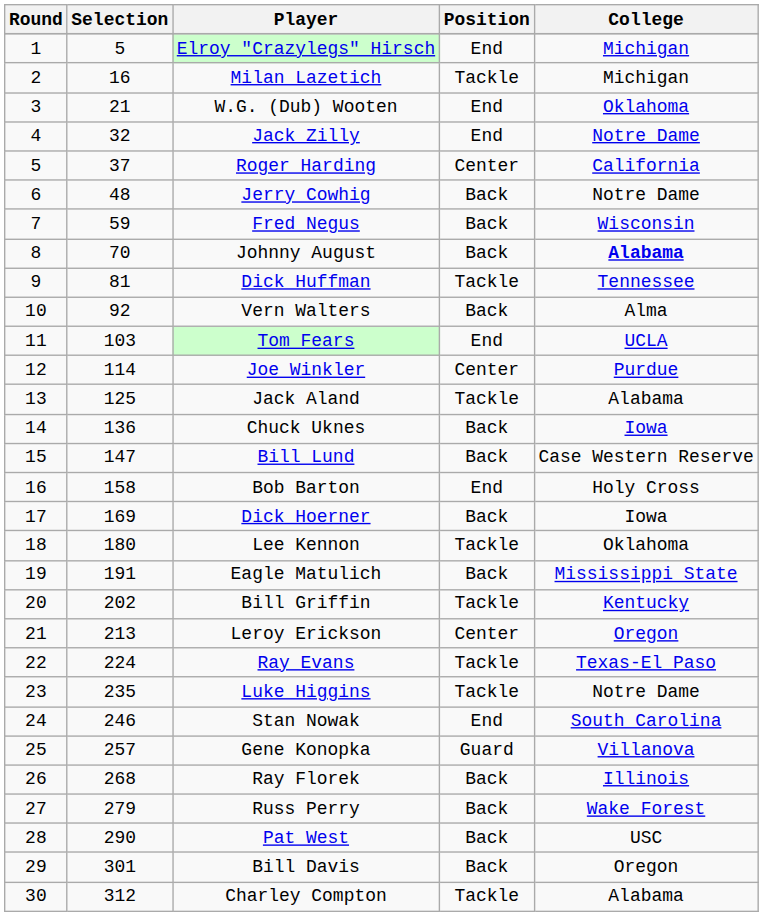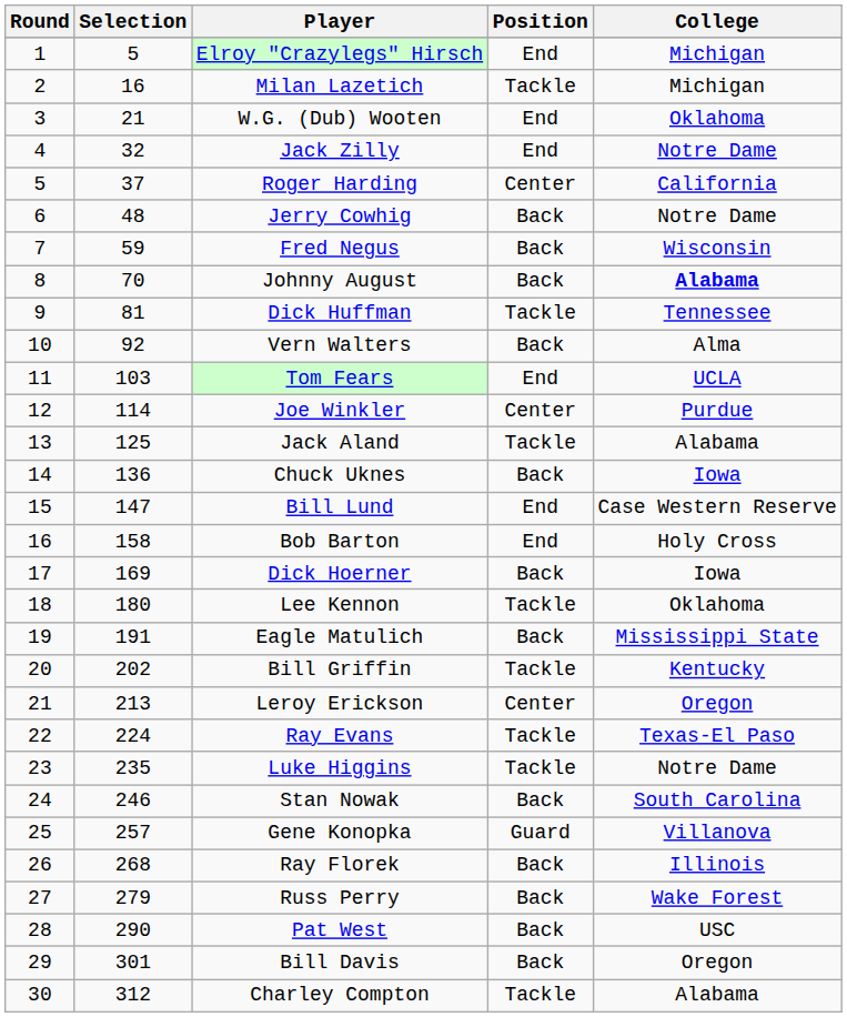 <table class="wikitable" style="text-align:center">
 <tr>
 <th>Round</th>
 <th>Selection</th>
 <th>Player</th>
 <th>Position</th>
 <th>College</th>
 </tr>
 <tr>
 </tr>
 <tr>
 <td align=center>1</td>
 <td align=center>5</td>
 <td bgcolor="#CCFFCC"><a href='#'>Elroy "Crazylegs" Hirsch</a></td>
 <td>End</td>
 <td><a href='#'>Michigan</a></td>
 </tr>
 <tr>
 <td align=center>2</td>
 <td align=center>16</td>
 <td><a href='#'>Milan Lazetich</a></td>
 <td>Tackle</td>
 <td>Michigan</td>
 </tr>
 <tr>
 <td align=center>3</td>
 <td align=center>21</td>
 <td>W.G. (Dub) Wooten</td>
 <td>End</td>
 <td><a href='#'>Oklahoma</a></td>
 </tr>
 <tr>
 <td align=center>4</td>
 <td align=center>32</td>
 <td><a href='#'>Jack Zilly</a></td>
 <td>End</td>
 <td><a href='#'>Notre Dame</a></td>
 </tr>
 <tr>
 <td align=center>5</td>
 <td align=center>37</td>
 <td><a href='#'>Roger Harding</a></td>
 <td>Center</td>
 <td><a href='#'>California</a></td>
 </tr>
 <tr>
 <td align=center>6</td>
 <td align=center>48</td>
 <td><a href='#'>Jerry Cowhig</a></td>
 <td>Back</td>
 <td>Notre Dame</td>
 </tr>
 <tr>
 <td align=center>7</td>
 <td align=center>59</td>
 <td><a href='#'>Fred Negus</a></td>
 <td>Back</td>
 <td><a href='#'>Wisconsin</a></td>
 </tr>
 <tr>
 <td align=center>8</td>
 <td align=center>70</td>
 <td>Johnny August</td>
 <td>Back</td>
 <td><strong><a href='#'>Alabama</a></strong></td>
 </tr>
 <tr>
 <td align=center>9</td>
 <td align=center>81</td>
 <td><a href='#'>Dick Huffman</a></td>
 <td>Tackle</td>
 <td><a href='#'>Tennessee</a></td>
 </tr>
 <tr>
 <td align=center>10</td>
 <td align=center>92</td>
 <td>Vern Walters</td>
 <td>Back</td>
 <td>Alma</td>
 </tr>
 <tr>
 <td align=center>11</td>
 <td align=center>103</td>
 <td bgcolor="#CCFFCC"><a href='#'>Tom Fears</a></td>
 <td>End</td>
 <td><a href='#'>UCLA</a></td>
 </tr>
 <tr>
 <td align=center>12</td>
 <td align=center>114</td>
 <td><a href='#'>Joe Winkler</a></td>
 <td>Center</td>
 <td><a href='#'>Purdue</a></td>
 </tr>
 <tr>
 <td align=center>13</td>
 <td align=center>125</td>
 <td>Jack Aland</td>
 <td>Tackle</td>
 <td>Alabama</td>
 </tr>
 <tr>
 <td align=center>14</td>
 <td align=center>136</td>
 <td>Chuck Uknes</td>
 <td>Back</td>
 <td><a href='#'>Iowa</a></td>
 </tr>
 <tr>
 <td align=center>15</td>
 <td align=center>147</td>
 <td><a href='#'>Bill Lund</a></td>
-<td>Back</td>
+<td>End</td>
 <td>Case Western Reserve</td>
 </tr>
 <tr>
 <td align=center>16</td>
 <td align=center>158</td>
 <td>Bob Barton</td>
 <td>End</td>
 <td>Holy Cross</td>
 </tr>
 <tr>
 <td align=center>17</td>
 <td align=center>169</td>
 <td><a href='#'>Dick Hoerner</a></td>
 <td>Back</td>
 <td>Iowa</td>
 </tr>
 <tr>
 <td align=center>18</td>
 <td align=center>180</td>
 <td>Lee Kennon</td>
 <td>Tackle</td>
 <td>Oklahoma</td>
 </tr>
 <tr>
 <td align=center>19</td>
 <td align=center>191</td>
 <td>Eagle Matulich</td>
 <td>Back</td>
 <td><a href='#'>Mississippi State</a></td>
 </tr>
 <tr>
 <td align=center>20</td>
 <td align=center>202</td>
 <td>Bill Griffin</td>
 <td>Tackle</td>
 <td><a href='#'>Kentucky</a></td>
 </tr>
 <tr>
 <td align=center>21</td>
 <td align=center>213</td>
 <td>Leroy Erickson</td>
 <td>Center</td>
 <td><a href='#'>Oregon</a></td>
 </tr>
 <tr>
 <td align=center>22</td>
 <td align=center>224</td>
 <td><a href='#'>Ray Evans</a></td>
 <td>Tackle</td>
 <td><a href='#'>Texas-El Paso</a></td>
 </tr>
 <tr>
 <td align=center>23</td>
 <td align=center>235</td>
 <td><a href='#'>Luke Higgins</a></td>
 <td>Tackle</td>
 <td>Notre Dame</td>
 </tr>
 <tr>
 <td align=center>24</td>
 <td align=center>246</td>
 <td>Stan Nowak</td>
-<td>End</td>
+<td>Back</td>
 <td><a href='#'>South Carolina</a></td>
 </tr>
 <tr>
 <td align=center>25</td>
 <td align=center>257</td>
 <td>Gene Konopka</td>
 <td>Guard</td>
 <td><a href='#'>Villanova</a></td>
 </tr>
 <tr>
 <td align=center>26</td>
 <td align=center>268</td>
 <td>Ray Florek</td>
 <td>Back</td>
 <td><a href='#'>Illinois</a></td>
 </tr>
 <tr>
 <td align=center>27</td>
 <td align=center>279</td>
 <td>Russ Perry</td>
 <td>Back</td>
 <td><a href='#'>Wake Forest</a></td>
 </tr>
 <tr>
 <td align=center>28</td>
 <td align=center>290</td>
 <td><a href='#'>Pat West</a></td>
 <td>Back</td>
 <td>USC</td>
 </tr>
 <tr>
 <td align=center>29</td>
 <td align=center>301</td>
 <td>Bill Davis</td>
 <td>Back</td>
 <td>Oregon</td>
 </tr>
 <tr>
 <td align=center>30</td>
 <td align=center>312</td>
 <td>Charley Compton</td>
 <td>Tackle</td>
 <td>Alabama</td>
 </tr>
 </table>
